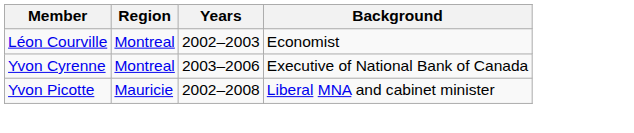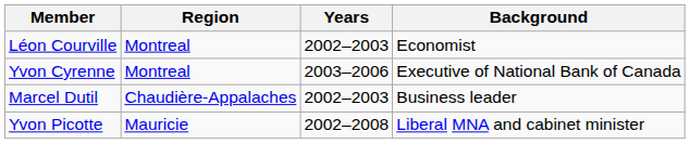 <table class="wikitable">
 <tr>
 <th>Member</th>
 <th>Region</th>
 <th>Years</th>
 <th>Background</th>
 </tr>
 <tr>
 <td><a href='#'>Léon Courville</a></td>
 <td><a href='#'>Montreal</a></td>
 <td>2002–2003</td>
 <td>Economist</td>
 </tr>
 <tr>
 <td><a href='#'>Yvon Cyrenne</a></td>
 <td><a href='#'>Montreal</a></td>
 <td>2003–2006</td>
 <td>Executive of National Bank of Canada</td>
 </tr>
 <tr>
+<td><a href='#'>Marcel Dutil</a></td>
+<td><a href='#'>Chaudière-Appalaches</a></td>
+<td>2002–2003</td>
+<td>Business leader</td>
+</tr>
+<tr>
 <td><a href='#'>Yvon Picotte</a></td>
 <td><a href='#'>Mauricie</a></td>
 <td>2002–2008</td>
 <td><a href='#'>Liberal</a> <a href='#'>MNA</a> and cabinet minister</td>
 </tr>
 </table>
